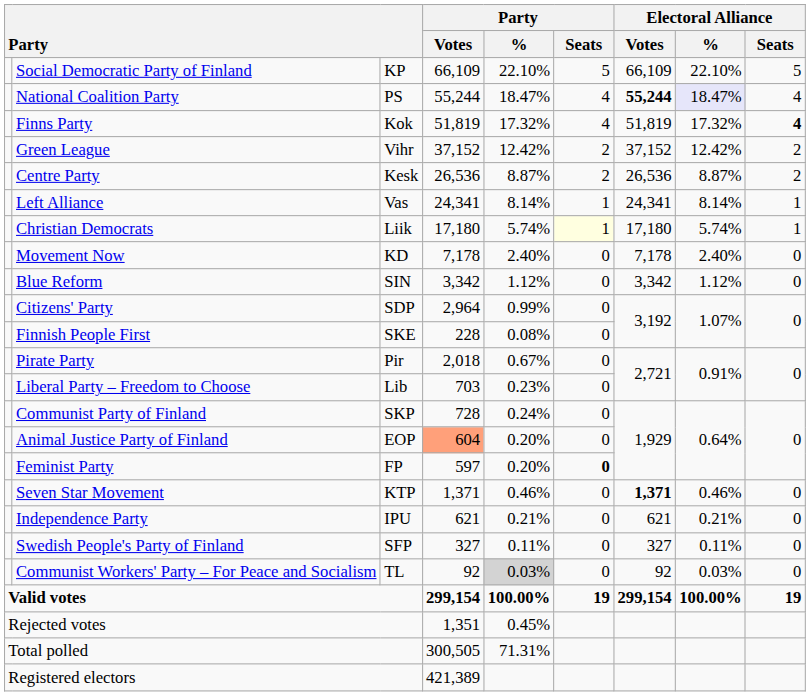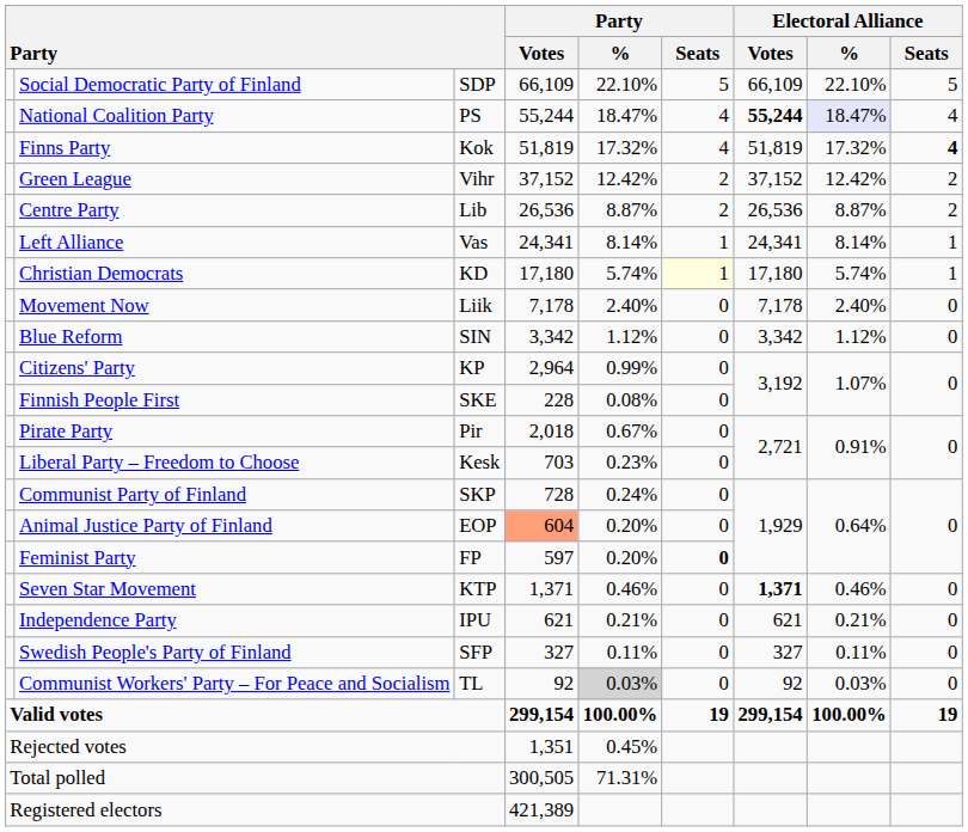 <table class="wikitable" border="1" style="text-align:right;">
 <tr>
 <th style="text-align:left;" valign=bottom rowspan=2 colspan=3>Party</th>
 <th colspan=3>Party</th>
 <th colspan=3>Electoral Alliance</th>
 </tr>
 <tr>
 <th align=center valign=bottom width="50">Votes</th>
 <th align=center valign=bottom width="50">%</th>
 <th align=center valign=bottom width="50">Seats</th>
 <th align=center valign=bottom width="50">Votes</th>
 <th align=center valign=bottom width="50">%</th>
 <th align=center valign=bottom width="50">Seats</th>
 </tr>
 <tr>
 <td></td>
 <td align=left style="white-space: nowrap;"><a href='#'>Social Democratic Party of Finland</a></td>
-<td align=left>KP</td>
+<td align=left>SDP</td>
 <td>66,109</td>
 <td>22.10%</td>
 <td>5</td>
 <td>66,109</td>
 <td>22.10%</td>
 <td>5</td>
 </tr>
 <tr>
 <td></td>
 <td align=left><a href='#'>National Coalition Party</a></td>
 <td align=left>PS</td>
 <td>55,244</td>
 <td>18.47%</td>
 <td>4</td>
 <td><strong>55,244</strong></td>
 <td style="background: lavender;">18.47%</td>
 <td>4</td>
 </tr>
 <tr>
 <td></td>
 <td align=left><a href='#'>Finns Party</a></td>
 <td align=left>Kok</td>
 <td>51,819</td>
 <td>17.32%</td>
 <td>4</td>
 <td>51,819</td>
 <td>17.32%</td>
 <td><strong>4</strong></td>
 </tr>
 <tr>
 <td></td>
 <td align=left><a href='#'>Green League</a></td>
 <td align=left>Vihr</td>
 <td>37,152</td>
 <td>12.42%</td>
 <td>2</td>
 <td>37,152</td>
 <td>12.42%</td>
 <td>2</td>
 </tr>
 <tr>
 <td></td>
 <td align=left><a href='#'>Centre Party</a></td>
-<td align=left>Kesk</td>
+<td align=left>Lib</td>
 <td>26,536</td>
 <td>8.87%</td>
 <td>2</td>
 <td>26,536</td>
 <td>8.87%</td>
 <td>2</td>
 </tr>
 <tr>
 <td></td>
 <td align=left><a href='#'>Left Alliance</a></td>
 <td align=left>Vas</td>
 <td>24,341</td>
 <td>8.14%</td>
 <td>1</td>
 <td>24,341</td>
 <td>8.14%</td>
 <td>1</td>
 </tr>
 <tr>
 <td></td>
 <td align=left><a href='#'>Christian Democrats</a></td>
-<td align=left>Liik</td>
+<td align=left>KD</td>
 <td>17,180</td>
 <td>5.74%</td>
 <td style="background: lightyellow;">1</td>
 <td>17,180</td>
 <td>5.74%</td>
 <td>1</td>
 </tr>
 <tr>
 <td></td>
 <td align=left><a href='#'>Movement Now</a></td>
-<td align=left>KD</td>
+<td align=left>Liik</td>
 <td>7,178</td>
 <td>2.40%</td>
 <td>0</td>
 <td>7,178</td>
 <td>2.40%</td>
 <td>0</td>
 </tr>
 <tr>
 <td></td>
 <td align=left><a href='#'>Blue Reform</a></td>
 <td align=left>SIN</td>
 <td>3,342</td>
 <td>1.12%</td>
 <td>0</td>
 <td>3,342</td>
 <td>1.12%</td>
 <td>0</td>
 </tr>
 <tr>
 <td></td>
 <td align=left><a href='#'>Citizens' Party</a></td>
-<td align=left>SDP</td>
+<td align=left>KP</td>
 <td>2,964</td>
 <td>0.99%</td>
 <td>0</td>
 <td rowspan=2>3,192</td>
 <td rowspan=2>1.07%</td>
 <td rowspan=2>0</td>
 </tr>
 <tr>
 <td></td>
 <td align=left><a href='#'>Finnish People First</a></td>
 <td align=left>SKE</td>
 <td>228</td>
 <td>0.08%</td>
 <td>0</td>
 </tr>
 <tr>
 <td></td>
 <td align=left><a href='#'>Pirate Party</a></td>
 <td align=left>Pir</td>
 <td>2,018</td>
 <td>0.67%</td>
 <td>0</td>
 <td rowspan=2>2,721</td>
 <td rowspan=2>0.91%</td>
 <td rowspan=2>0</td>
 </tr>
 <tr>
 <td></td>
 <td align=left><a href='#'>Liberal Party – Freedom to Choose</a></td>
-<td align=left>Lib</td>
+<td align=left>Kesk</td>
 <td>703</td>
 <td>0.23%</td>
 <td>0</td>
 </tr>
 <tr>
 <td></td>
 <td align=left><a href='#'>Communist Party of Finland</a></td>
 <td align=left>SKP</td>
 <td>728</td>
 <td>0.24%</td>
 <td>0</td>
 <td rowspan=3>1,929</td>
 <td rowspan=3>0.64%</td>
 <td rowspan=3>0</td>
 </tr>
 <tr>
 <td></td>
 <td align=left><a href='#'>Animal Justice Party of Finland</a></td>
 <td align=left>EOP</td>
 <td style="background: lightsalmon;">604</td>
 <td>0.20%</td>
 <td>0</td>
 </tr>
 <tr>
 <td></td>
 <td align=left><a href='#'>Feminist Party</a></td>
 <td align=left>FP</td>
 <td>597</td>
 <td>0.20%</td>
 <td><strong>0</strong></td>
 </tr>
 <tr>
 <td></td>
 <td align=left><a href='#'>Seven Star Movement</a></td>
 <td align=left>KTP</td>
 <td>1,371</td>
 <td>0.46%</td>
 <td>0</td>
 <td><strong>1,371</strong></td>
 <td>0.46%</td>
 <td>0</td>
 </tr>
 <tr>
 <td></td>
 <td align=left><a href='#'>Independence Party</a></td>
 <td align=left>IPU</td>
 <td>621</td>
 <td>0.21%</td>
 <td>0</td>
 <td>621</td>
 <td>0.21%</td>
 <td>0</td>
 </tr>
 <tr>
 <td></td>
 <td align=left><a href='#'>Swedish People's Party of Finland</a></td>
 <td align=left>SFP</td>
 <td>327</td>
 <td>0.11%</td>
 <td>0</td>
 <td>327</td>
 <td>0.11%</td>
 <td>0</td>
 </tr>
 <tr>
 <td></td>
 <td align=left><a href='#'>Communist Workers' Party – For Peace and Socialism</a></td>
 <td align=left>TL</td>
 <td>92</td>
 <td style="background: lightgrey;">0.03%</td>
 <td>0</td>
 <td>92</td>
 <td>0.03%</td>
 <td>0</td>
 </tr>
 <tr style="font-weight:bold">
 <td align=left colspan=3>Valid votes</td>
 <td>299,154</td>
 <td>100.00%</td>
 <td>19</td>
 <td>299,154</td>
 <td>100.00%</td>
 <td>19</td>
 </tr>
 <tr>
 <td align=left colspan=3>Rejected votes</td>
 <td>1,351</td>
 <td>0.45%</td>
 <td></td>
 <td></td>
 <td></td>
 <td></td>
 </tr>
 <tr>
 <td align=left colspan=3>Total polled</td>
 <td>300,505</td>
 <td>71.31%</td>
 <td></td>
 <td></td>
 <td></td>
 <td></td>
 </tr>
 <tr>
 <td align=left colspan=3>Registered electors</td>
 <td>421,389</td>
 <td></td>
 <td></td>
 <td></td>
 <td></td>
 <td></td>
 </tr>
 </table>
